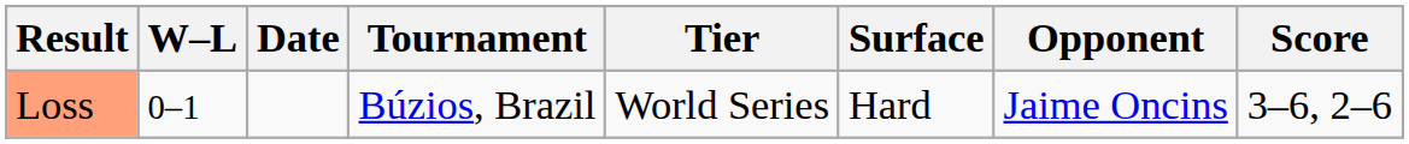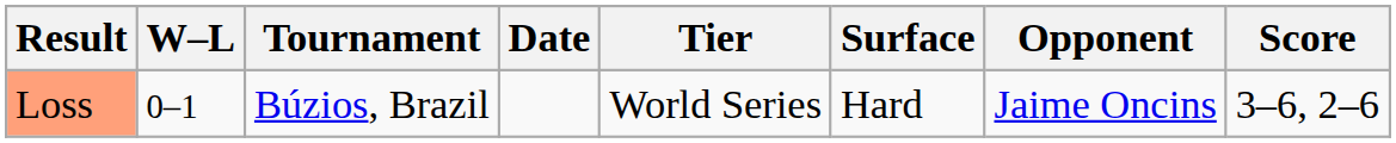 <table class="sortable wikitable">
 <tr>
 <th>Result</th>
 <th class="unsortable">W–L</th>
+<th>Tournament</th>
 <th>Date</th>
-<th>Tournament</th>
 <th>Tier</th>
 <th>Surface</th>
 <th>Opponent</th>
 <th class="unsortable">Score</th>
 </tr>
 <tr>
 <td style="background:#ffa07a;">Loss</td>
 <td><small>0–1</small></td>
+<td><a href='#'>Búzios</a>, Brazil</td>
 <td><a href='#'></a></td>
-<td><a href='#'>Búzios</a>, Brazil</td>
 <td>World Series</td>
 <td>Hard</td>
 <td> <a href='#'>Jaime Oncins</a></td>
 <td>3–6, 2–6</td>
 </tr>
 </table>
